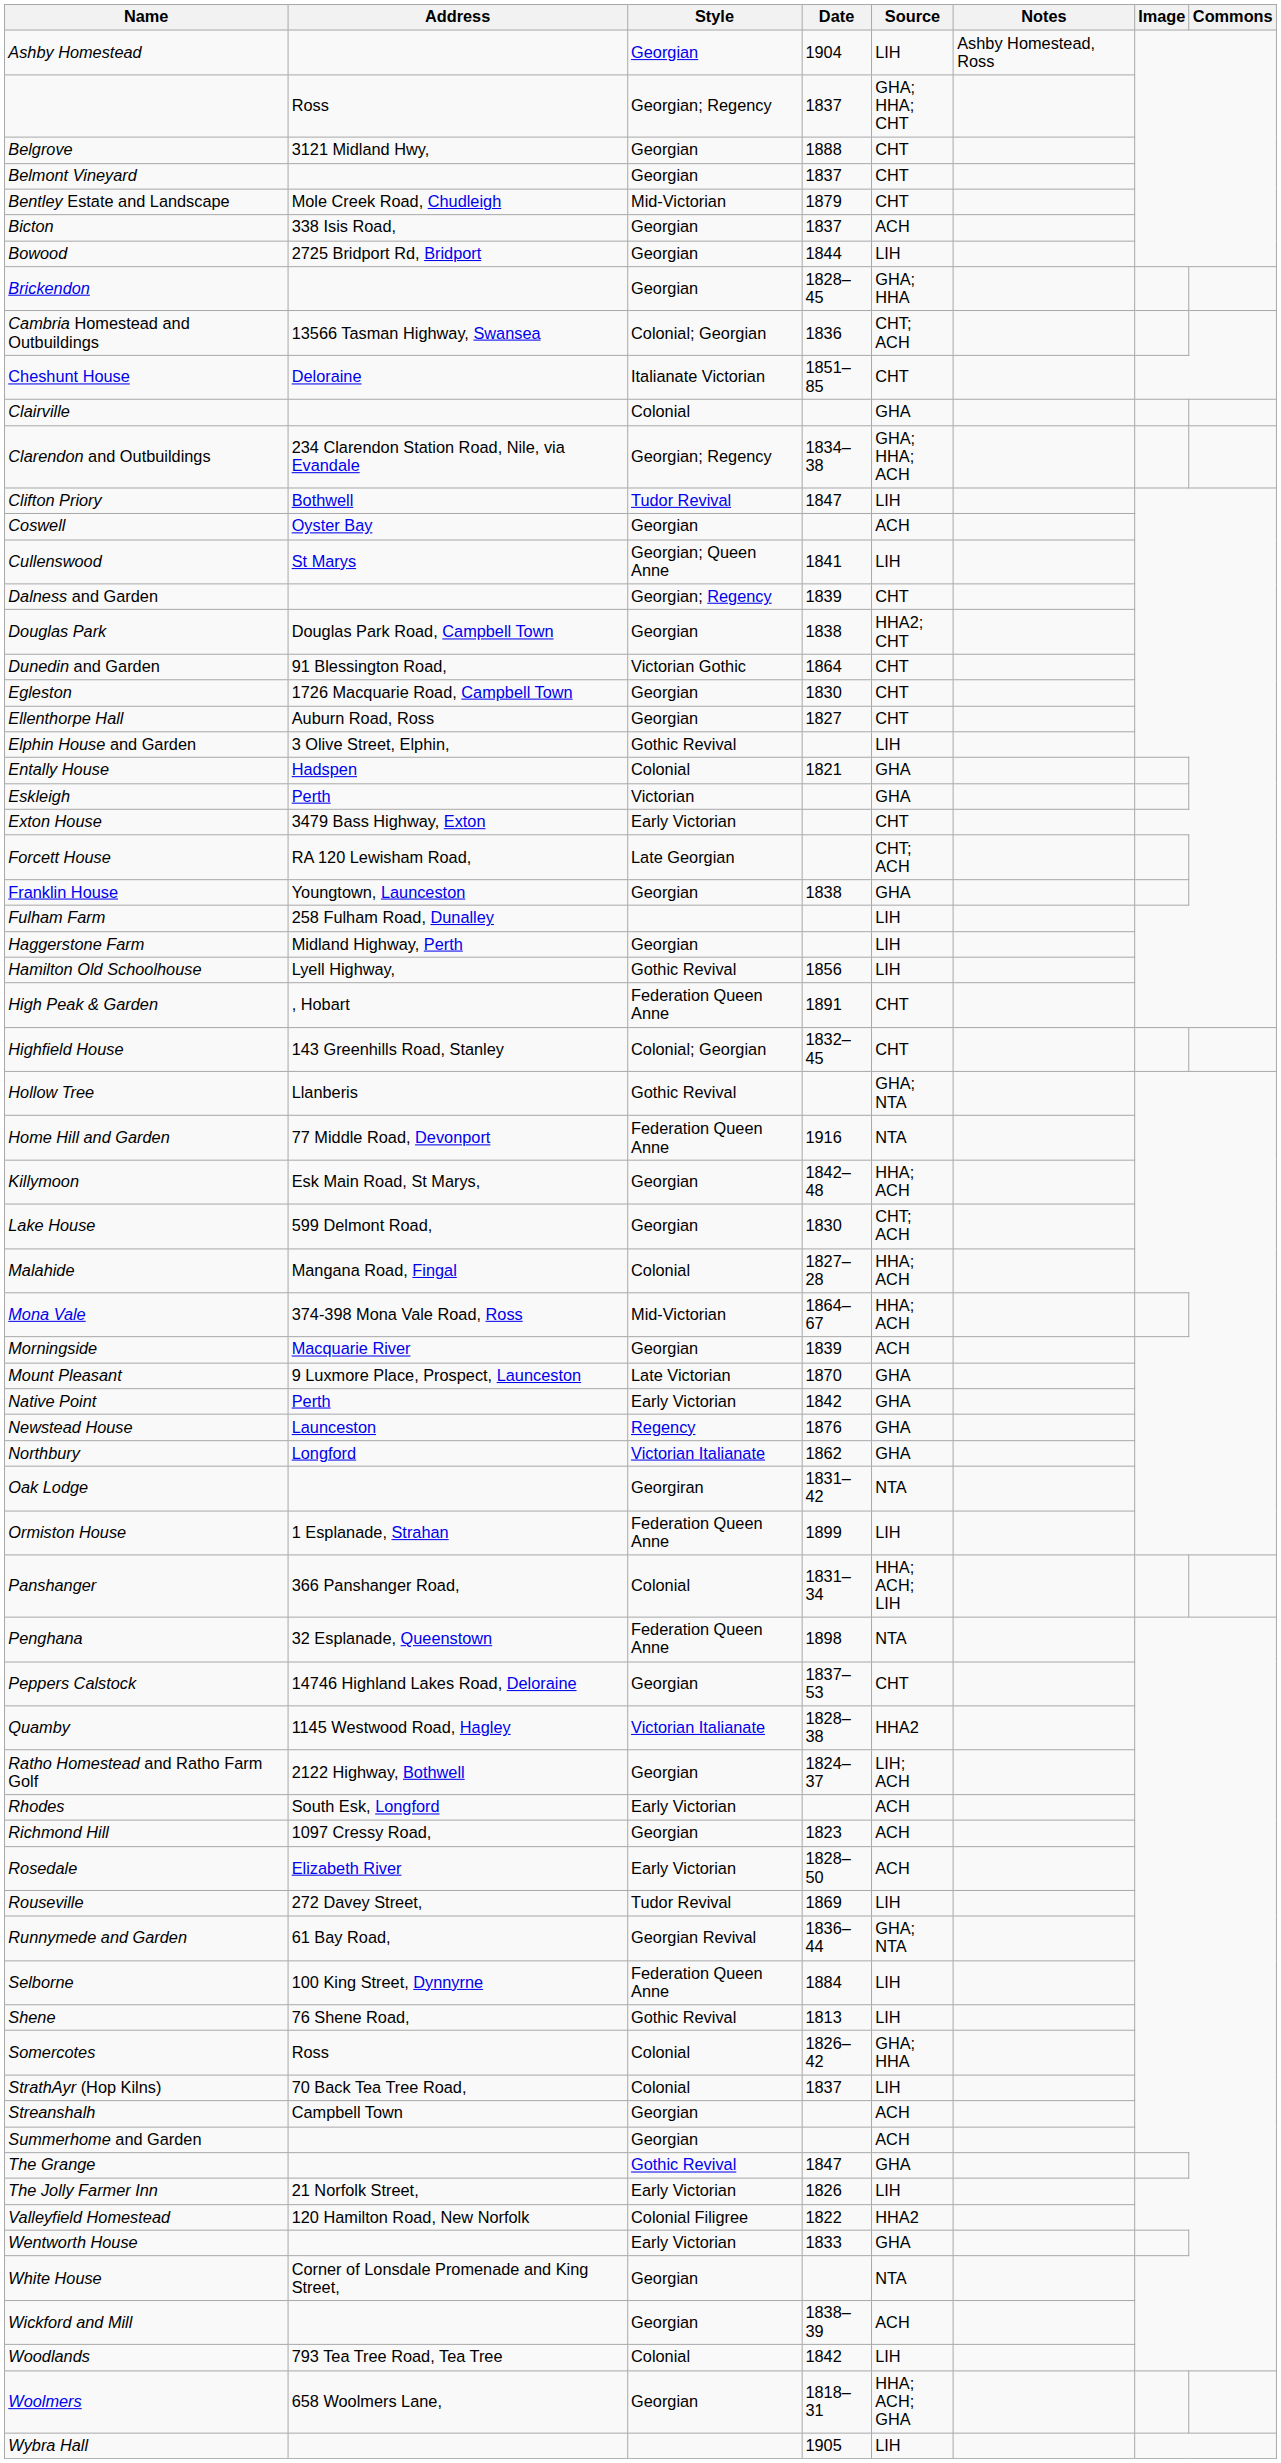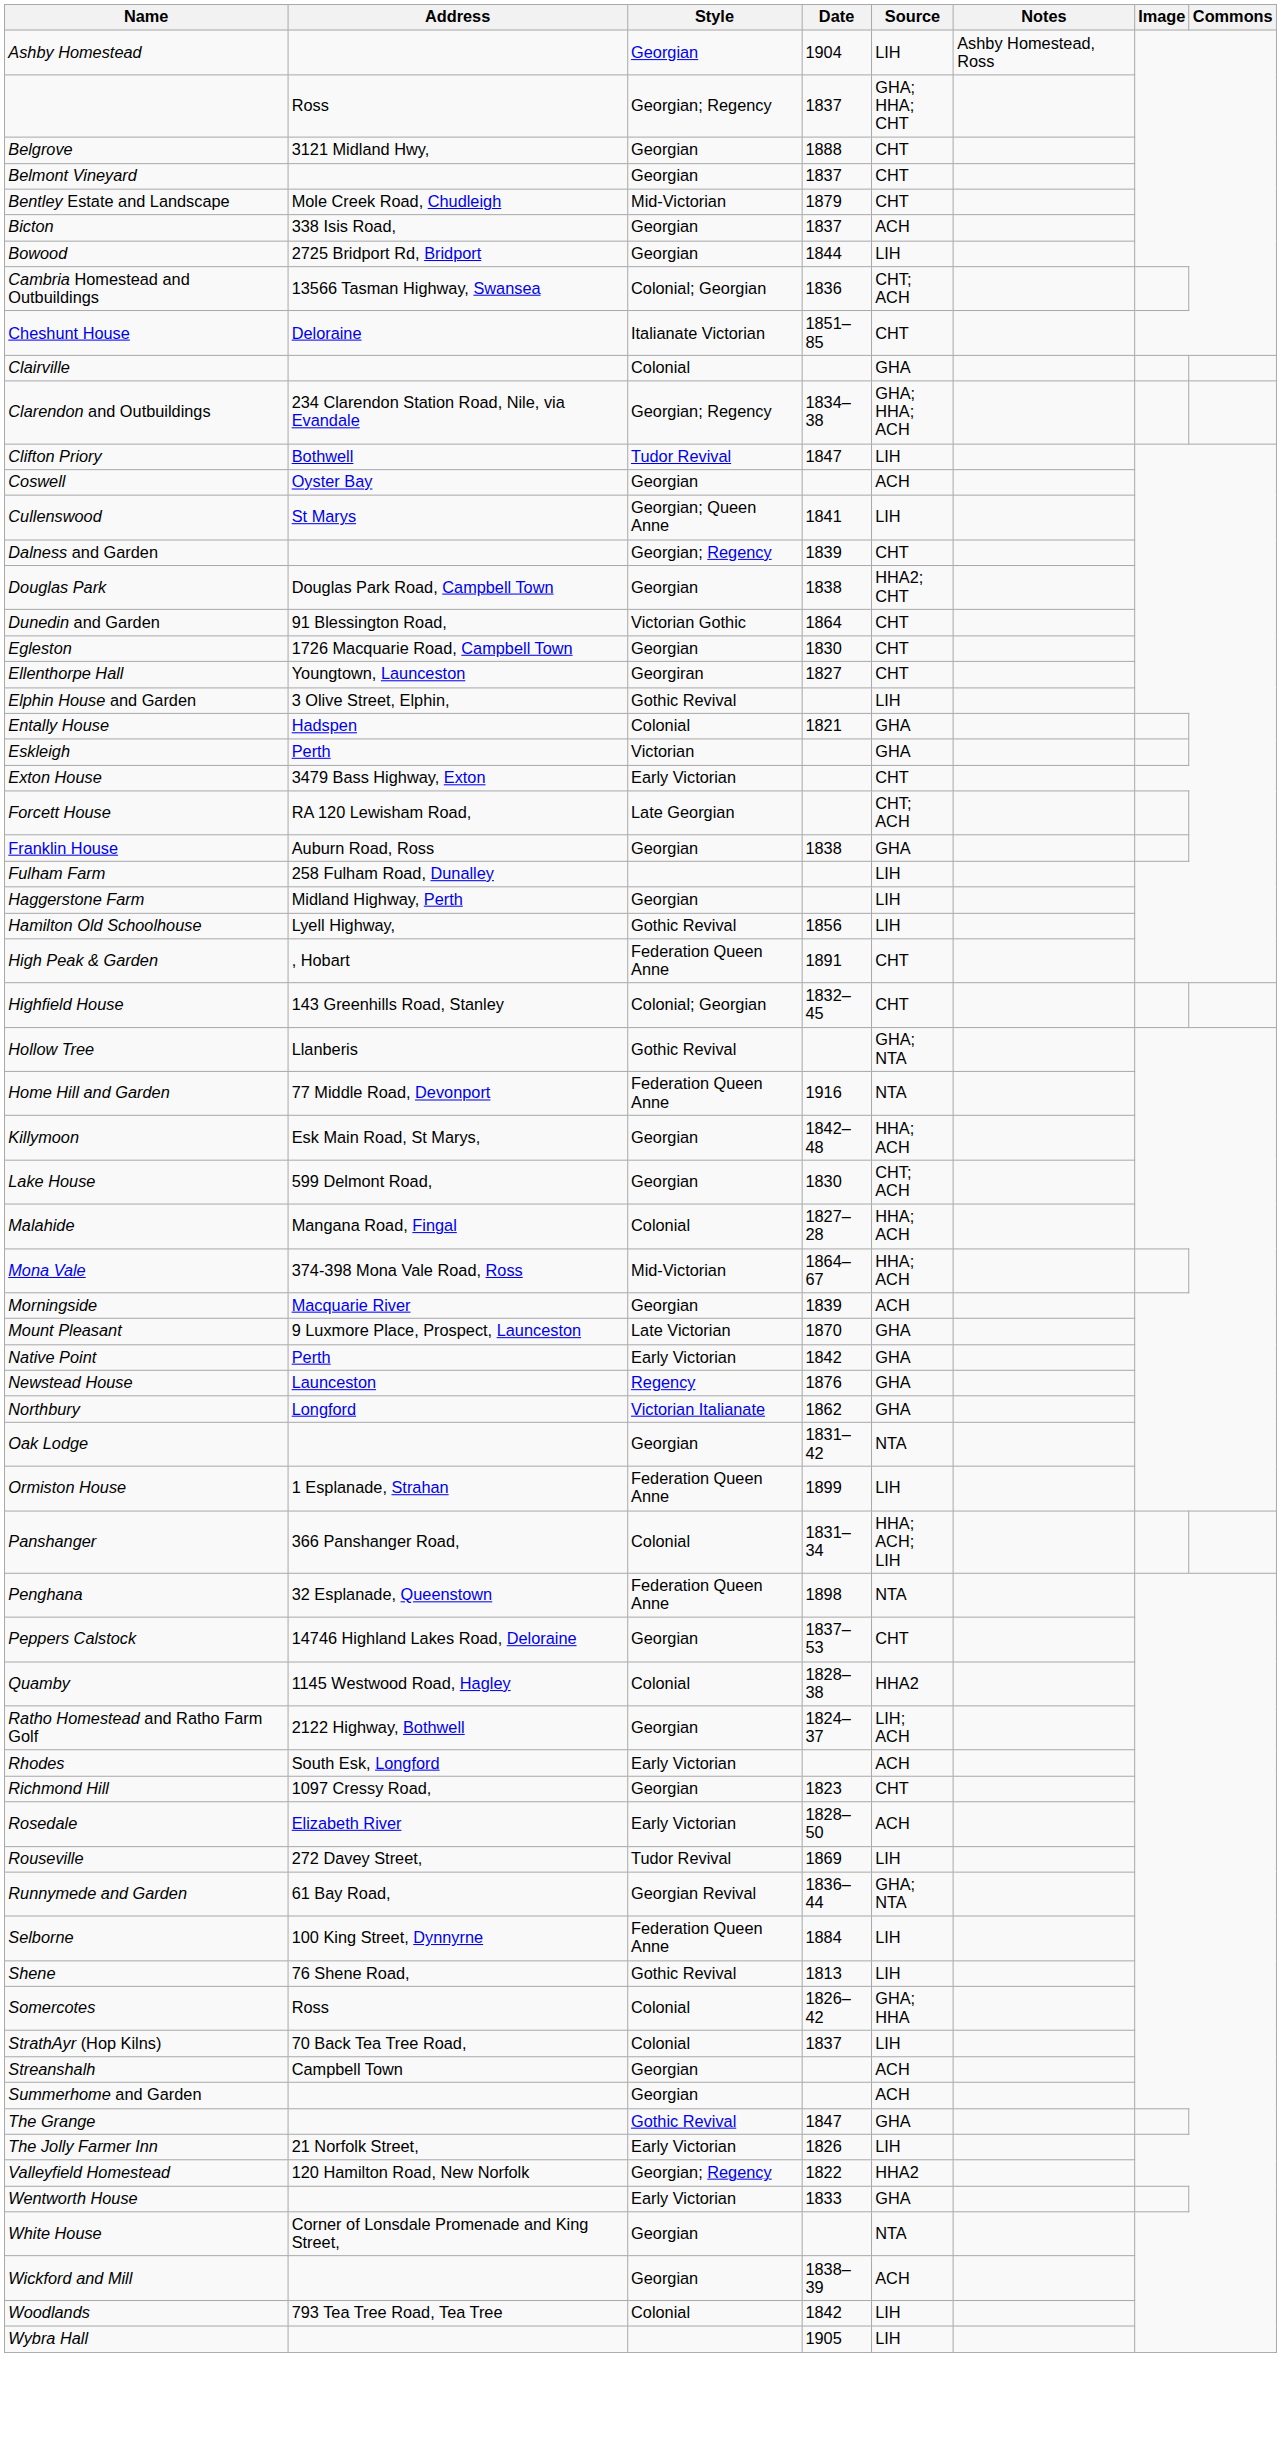 <table class="wikitable sortable">
 <tr>
 <th>Name</th>
 <th>Address</th>
 <th>Style</th>
 <th>Date</th>
 <th>Source</th>
 <th>Notes</th>
 <th>Image</th>
 <th>Commons</th>
 </tr>
 <tr>
 <td><em>Ashby Homestead</em></td>
 <td></td>
 <td><a href='#'>Georgian</a></td>
 <td>1904</td>
 <td>LIH</td>
 <td>Ashby Homestead, Ross</td>
 </tr>
 <tr>
 <td></td>
 <td>Ross</td>
 <td>Georgian; Regency</td>
 <td>1837</td>
 <td>GHA;<br>HHA;<br>CHT</td>
 <td></td>
 </tr>
 <tr>
 <td><em>Belgrove</em></td>
 <td>3121 Midland Hwy, </td>
 <td>Georgian</td>
 <td>1888</td>
 <td>CHT</td>
 <td></td>
 </tr>
 <tr>
 <td><em>Belmont Vineyard</em></td>
 <td></td>
 <td>Georgian</td>
 <td>1837</td>
 <td>CHT</td>
 <td></td>
 </tr>
 <tr>
 <td><em>Bentley</em> Estate and Landscape</td>
 <td>Mole Creek Road, <a href='#'>Chudleigh</a></td>
 <td>Mid-Victorian</td>
 <td>1879</td>
 <td>CHT</td>
 <td></td>
 </tr>
 <tr>
 <td><em>Bicton</em></td>
 <td>338 Isis Road, </td>
 <td>Georgian</td>
 <td>1837</td>
 <td>ACH</td>
 <td></td>
 </tr>
 <tr>
 <td><em>Bowood</em></td>
 <td>2725 Bridport Rd, <a href='#'>Bridport</a></td>
 <td>Georgian</td>
 <td>1844</td>
 <td>LIH</td>
-<td></td>
-</tr>
-<tr>
-<td><em><a href='#'>Brickendon</a></em></td>
-<td></td>
-<td>Georgian</td>
-<td>1828–45</td>
-<td>GHA;<br>HHA</td>
-<td></td>
-<td></td>
 <td></td>
 </tr>
 <tr>
 <td><em>Cambria</em> Homestead and Outbuildings</td>
 <td>13566 Tasman Highway, <a href='#'>Swansea</a></td>
 <td>Colonial; Georgian</td>
 <td>1836</td>
 <td>CHT;<br>ACH</td>
 <td></td>
 <td></td>
 </tr>
 <tr>
 <td><a href='#'>Cheshunt House</a></td>
 <td><a href='#'>Deloraine</a></td>
 <td>Italianate Victorian</td>
 <td>1851–85</td>
 <td>CHT</td>
 <td></td>
 </tr>
 <tr>
 <td><em>Clairville</em></td>
 <td></td>
 <td>Colonial</td>
 <td></td>
 <td>GHA</td>
 <td></td>
 <td></td>
 <td></td>
 </tr>
 <tr>
 <td><em>Clarendon</em> and Outbuildings</td>
 <td>234 Clarendon Station Road, Nile, via <a href='#'>Evandale</a></td>
 <td>Georgian; Regency</td>
 <td>1834–38</td>
 <td>GHA;<br>HHA;<br>ACH</td>
 <td></td>
 <td></td>
 <td></td>
 </tr>
 <tr>
 <td><em>Clifton Priory</em></td>
 <td><a href='#'>Bothwell</a></td>
 <td><a href='#'>Tudor Revival</a></td>
 <td>1847</td>
 <td>LIH</td>
 <td></td>
 </tr>
 <tr>
 <td><em>Coswell</em></td>
 <td><a href='#'>Oyster Bay</a></td>
 <td>Georgian</td>
 <td></td>
 <td>ACH</td>
 <td></td>
 </tr>
 <tr>
 <td><em>Cullenswood</em></td>
 <td><a href='#'>St Marys</a></td>
 <td>Georgian; Queen Anne</td>
 <td>1841</td>
 <td>LIH</td>
 <td></td>
 </tr>
 <tr>
 <td><em>Dalness</em> and Garden</td>
 <td></td>
 <td>Georgian; <a href='#'>Regency</a></td>
 <td>1839</td>
 <td>CHT</td>
 <td></td>
 </tr>
 <tr>
 <td><em>Douglas Park</em></td>
 <td>Douglas Park Road, <a href='#'>Campbell Town</a></td>
 <td>Georgian</td>
 <td>1838</td>
 <td>HHA2;<br>CHT</td>
 <td><br></td>
 </tr>
 <tr>
 <td><em>Dunedin</em> and Garden</td>
 <td>91 Blessington Road, </td>
 <td>Victorian Gothic</td>
 <td>1864</td>
 <td>CHT</td>
 <td></td>
 </tr>
 <tr>
 <td><em>Egleston</em></td>
 <td>1726 Macquarie Road, <a href='#'>Campbell Town</a></td>
 <td>Georgian</td>
 <td>1830</td>
 <td>CHT</td>
 <td></td>
 </tr>
 <tr>
 <td><em>Ellenthorpe Hall</em></td>
-<td>Auburn Road, Ross</td>
-<td>Georgian</td>
+<td>Youngtown, <a href='#'>Launceston</a></td>
+<td>Georgiran</td>
 <td>1827</td>
 <td>CHT</td>
 <td></td>
 </tr>
 <tr>
 <td><em>Elphin House</em> and Garden</td>
 <td>3 Olive Street, Elphin, </td>
 <td>Gothic Revival</td>
 <td></td>
 <td>LIH</td>
 <td></td>
 </tr>
 <tr>
 <td><em>Entally House</em></td>
 <td><a href='#'>Hadspen</a></td>
 <td>Colonial</td>
 <td>1821</td>
 <td>GHA</td>
 <td></td>
 <td></td>
 </tr>
 <tr>
 <td><em>Eskleigh</em></td>
 <td><a href='#'>Perth</a></td>
 <td>Victorian</td>
 <td></td>
 <td>GHA</td>
 <td></td>
 <td></td>
 </tr>
 <tr>
 <td><em>Exton House</em></td>
 <td>3479 Bass Highway, <a href='#'>Exton</a></td>
 <td>Early Victorian</td>
 <td></td>
 <td>CHT</td>
 <td></td>
 </tr>
 <tr>
 <td><em>Forcett House</em></td>
 <td>RA 120 Lewisham Road, </td>
 <td>Late Georgian</td>
 <td></td>
 <td>CHT;<br>ACH</td>
 <td></td>
 <td></td>
 </tr>
 <tr>
 <td><a href='#'>Franklin House</a></td>
-<td>Youngtown, <a href='#'>Launceston</a></td>
+<td>Auburn Road, Ross</td>
 <td>Georgian</td>
 <td>1838</td>
 <td>GHA</td>
 <td></td>
 <td></td>
 </tr>
 <tr>
 <td><em>Fulham Farm</em></td>
 <td>258 Fulham Road, <a href='#'>Dunalley</a></td>
 <td></td>
 <td></td>
 <td>LIH</td>
 <td></td>
 </tr>
 <tr>
 <td><em>Haggerstone Farm</em></td>
 <td>Midland Highway, <a href='#'>Perth</a></td>
 <td>Georgian</td>
 <td></td>
 <td>LIH</td>
 <td></td>
 </tr>
 <tr>
 <td><em>Hamilton Old Schoolhouse</em></td>
 <td>Lyell Highway, </td>
 <td>Gothic Revival</td>
 <td>1856</td>
 <td>LIH</td>
 <td></td>
 </tr>
 <tr>
 <td><em>High Peak & Garden</em></td>
 <td>, Hobart</td>
 <td>Federation Queen Anne</td>
 <td>1891</td>
 <td>CHT</td>
 <td></td>
 </tr>
 <tr>
 <td><em>Highfield House</em></td>
 <td>143 Greenhills Road, Stanley</td>
 <td>Colonial; Georgian</td>
 <td>1832–45</td>
 <td>CHT</td>
 <td></td>
 <td></td>
 <td></td>
 </tr>
 <tr>
 <td><em>Hollow Tree</em></td>
 <td>Llanberis</td>
 <td>Gothic Revival</td>
 <td></td>
 <td>GHA; NTA</td>
 <td></td>
 </tr>
 <tr>
 <td><em>Home Hill and Garden</em></td>
 <td>77 Middle Road, <a href='#'>Devonport</a></td>
 <td>Federation Queen Anne</td>
 <td>1916</td>
 <td>NTA</td>
 <td></td>
 </tr>
 <tr>
 <td><em>Killymoon</em></td>
 <td>Esk Main Road, St Marys, </td>
 <td>Georgian</td>
 <td>1842–48</td>
 <td>HHA;<br>ACH</td>
 <td></td>
 </tr>
 <tr>
 <td><em>Lake House</em></td>
 <td>599 Delmont Road, </td>
 <td>Georgian</td>
 <td>1830</td>
 <td>CHT;<br>ACH</td>
 <td></td>
 </tr>
 <tr>
 <td><em>Malahide</em></td>
 <td>Mangana Road, <a href='#'>Fingal</a></td>
 <td>Colonial</td>
 <td>1827–28</td>
 <td>HHA;<br>ACH</td>
 <td></td>
 </tr>
 <tr>
 <td><em><a href='#'>Mona Vale</a></em></td>
 <td>374-398 Mona Vale Road, <a href='#'>Ross</a></td>
 <td>Mid-Victorian</td>
 <td>1864–67</td>
 <td>HHA;<br>ACH</td>
 <td></td>
 <td></td>
 </tr>
 <tr>
 <td><em>Morningside</em></td>
 <td><a href='#'>Macquarie River</a></td>
 <td>Georgian</td>
 <td>1839</td>
 <td>ACH</td>
 <td></td>
 </tr>
 <tr>
 <td><em>Mount Pleasant </em></td>
 <td>9 Luxmore Place, Prospect, <a href='#'>Launceston</a></td>
 <td>Late Victorian</td>
 <td>1870</td>
 <td>GHA</td>
 <td></td>
 </tr>
 <tr>
 <td><em>Native Point</em></td>
 <td><a href='#'>Perth</a></td>
 <td>Early Victorian</td>
 <td>1842</td>
 <td>GHA</td>
 <td></td>
 </tr>
 <tr>
 <td><em>Newstead House</em></td>
 <td><a href='#'>Launceston</a></td>
 <td><a href='#'>Regency</a></td>
 <td>1876</td>
 <td>GHA</td>
 <td></td>
 </tr>
 <tr>
 <td><em>Northbury</em></td>
 <td><a href='#'>Longford</a></td>
 <td><a href='#'>Victorian Italianate</a></td>
 <td>1862</td>
 <td>GHA</td>
 <td></td>
 </tr>
 <tr>
 <td><em>Oak Lodge</em></td>
 <td></td>
-<td>Georgiran</td>
+<td>Georgian</td>
 <td>1831–42</td>
 <td>NTA</td>
 <td></td>
 </tr>
 <tr>
 <td><em>Ormiston House</em></td>
 <td>1 Esplanade, <a href='#'>Strahan</a></td>
 <td>Federation Queen Anne</td>
 <td>1899</td>
 <td>LIH</td>
 <td></td>
 </tr>
 <tr>
 <td><em>Panshanger</em></td>
 <td>366 Panshanger Road, </td>
 <td>Colonial</td>
 <td>1831–34</td>
 <td>HHA;<br>ACH;<br>LIH</td>
 <td></td>
 <td></td>
 <td></td>
 </tr>
 <tr>
 <td><em>Penghana</em></td>
 <td>32 Esplanade, <a href='#'>Queenstown</a></td>
 <td>Federation Queen Anne</td>
 <td>1898</td>
 <td>NTA</td>
 <td></td>
 </tr>
 <tr>
 <td><em>Peppers Calstock</em></td>
 <td>14746 Highland Lakes Road, <a href='#'>Deloraine</a></td>
 <td>Georgian</td>
 <td>1837–53</td>
 <td>CHT</td>
 <td></td>
 </tr>
 <tr>
 <td><em>Quamby</em></td>
 <td>1145 Westwood Road, <a href='#'>Hagley</a></td>
-<td><a href='#'>Victorian Italianate</a></td>
+<td>Colonial</td>
 <td>1828–38</td>
 <td>HHA2</td>
 <td></td>
 </tr>
 <tr>
 <td><em>Ratho Homestead</em> and Ratho Farm Golf</td>
 <td>2122 Highway, <a href='#'>Bothwell</a></td>
 <td>Georgian</td>
 <td>1824–37</td>
 <td>LIH;<br>ACH</td>
 <td></td>
 </tr>
 <tr>
 <td><em>Rhodes</em></td>
 <td>South Esk, <a href='#'>Longford</a></td>
 <td>Early Victorian</td>
 <td></td>
 <td>ACH</td>
 <td></td>
 </tr>
 <tr>
 <td><em>Richmond Hill</em></td>
 <td>1097 Cressy Road, </td>
 <td>Georgian</td>
 <td>1823</td>
-<td>ACH</td>
+<td>CHT</td>
 <td></td>
 </tr>
 <tr>
 <td><em>Rosedale</em></td>
 <td><a href='#'>Elizabeth River</a></td>
 <td>Early Victorian</td>
 <td>1828–50</td>
 <td>ACH</td>
 <td></td>
 </tr>
 <tr>
 <td><em>Rouseville</em></td>
 <td>272 Davey Street, </td>
 <td>Tudor Revival</td>
 <td>1869</td>
 <td>LIH</td>
 <td></td>
 </tr>
 <tr>
 <td><em>Runnymede and Garden</em></td>
 <td>61 Bay Road, </td>
 <td>Georgian Revival</td>
 <td>1836–44</td>
 <td>GHA; NTA</td>
 <td></td>
 </tr>
 <tr>
 <td><em>Selborne</em></td>
 <td>100 King Street, <a href='#'>Dynnyrne</a></td>
 <td>Federation Queen Anne</td>
 <td>1884</td>
 <td>LIH</td>
 <td></td>
 </tr>
 <tr>
 <td><em>Shene</em></td>
 <td>76 Shene Road, </td>
 <td>Gothic Revival</td>
 <td>1813</td>
 <td>LIH</td>
 <td></td>
 </tr>
 <tr>
 <td><em>Somercotes</em></td>
 <td>Ross</td>
 <td>Colonial</td>
 <td>1826–42</td>
 <td>GHA;<br>HHA</td>
 <td></td>
 </tr>
 <tr>
 <td><em>StrathAyr</em> (Hop Kilns)</td>
 <td>70 Back Tea Tree Road, </td>
 <td>Colonial</td>
 <td>1837</td>
 <td>LIH</td>
 <td></td>
 </tr>
 <tr>
 <td><em>Streanshalh</em></td>
 <td>Campbell Town</td>
 <td>Georgian</td>
 <td></td>
 <td>ACH</td>
 <td></td>
 </tr>
 <tr>
 <td><em>Summerhome</em> and Garden</td>
 <td></td>
 <td>Georgian</td>
 <td></td>
 <td>ACH</td>
 <td></td>
 </tr>
 <tr>
 <td><em>The Grange</em></td>
 <td></td>
 <td><a href='#'>Gothic Revival</a></td>
 <td>1847</td>
 <td>GHA</td>
 <td></td>
 <td></td>
 </tr>
 <tr>
 <td><em>The Jolly Farmer Inn</em></td>
 <td>21 Norfolk Street, </td>
 <td>Early Victorian</td>
 <td>1826</td>
 <td>LIH</td>
 <td></td>
 </tr>
 <tr>
 <td><em>Valleyfield Homestead</em></td>
 <td>120 Hamilton Road, New Norfolk</td>
-<td>Colonial Filigree</td>
+<td>Georgian; <a href='#'>Regency</a></td>
 <td>1822</td>
 <td>HHA2</td>
 <td></td>
 </tr>
 <tr>
 <td><em>Wentworth House</em></td>
 <td></td>
 <td>Early Victorian</td>
 <td>1833</td>
 <td>GHA</td>
 <td></td>
 <td></td>
 </tr>
 <tr>
 <td><em>White House</em></td>
 <td>Corner of Lonsdale Promenade and King Street, </td>
 <td>Georgian</td>
 <td></td>
 <td>NTA</td>
 <td></td>
 </tr>
 <tr>
 <td><em>Wickford and Mill</em></td>
 <td></td>
 <td>Georgian</td>
 <td>1838–39</td>
 <td>ACH</td>
 <td></td>
 </tr>
 <tr>
 <td><em>Woodlands</em></td>
 <td>793 Tea Tree Road, Tea Tree</td>
 <td>Colonial</td>
 <td>1842</td>
 <td>LIH</td>
 <td></td>
 </tr>
 <tr>
-<td><em><a href='#'>Woolmers</a></em></td>
-<td>658 Woolmers Lane, </td>
-<td>Georgian</td>
-<td>1818–31</td>
-<td>HHA;<br>ACH;<br>GHA</td>
-<td></td>
-<td></td>
-<td></td>
-</tr>
-<tr>
 <td><em>Wybra Hall</em></td>
 <td></td>
 <td></td>
 <td>1905</td>
 <td>LIH</td>
 <td></td>
 </tr>
 </table>
